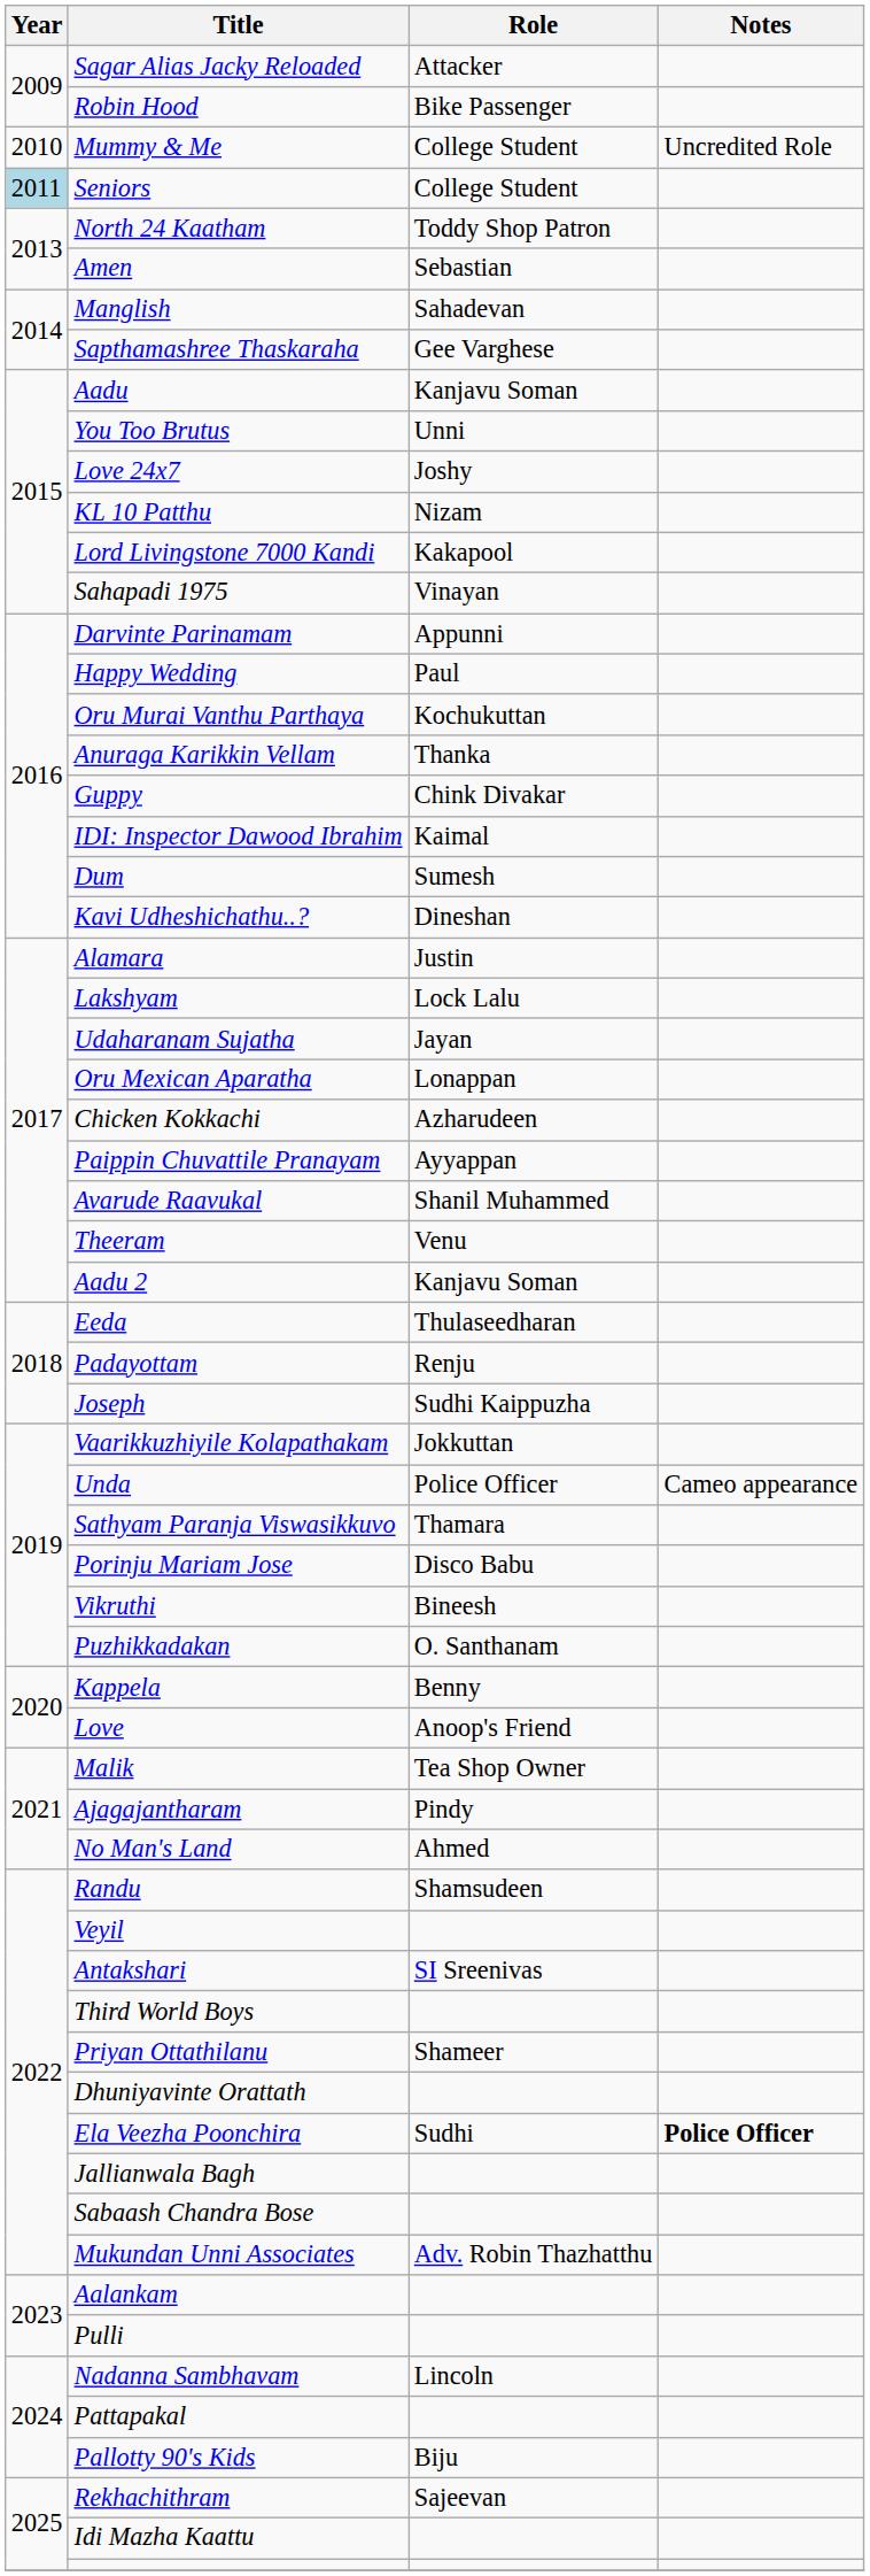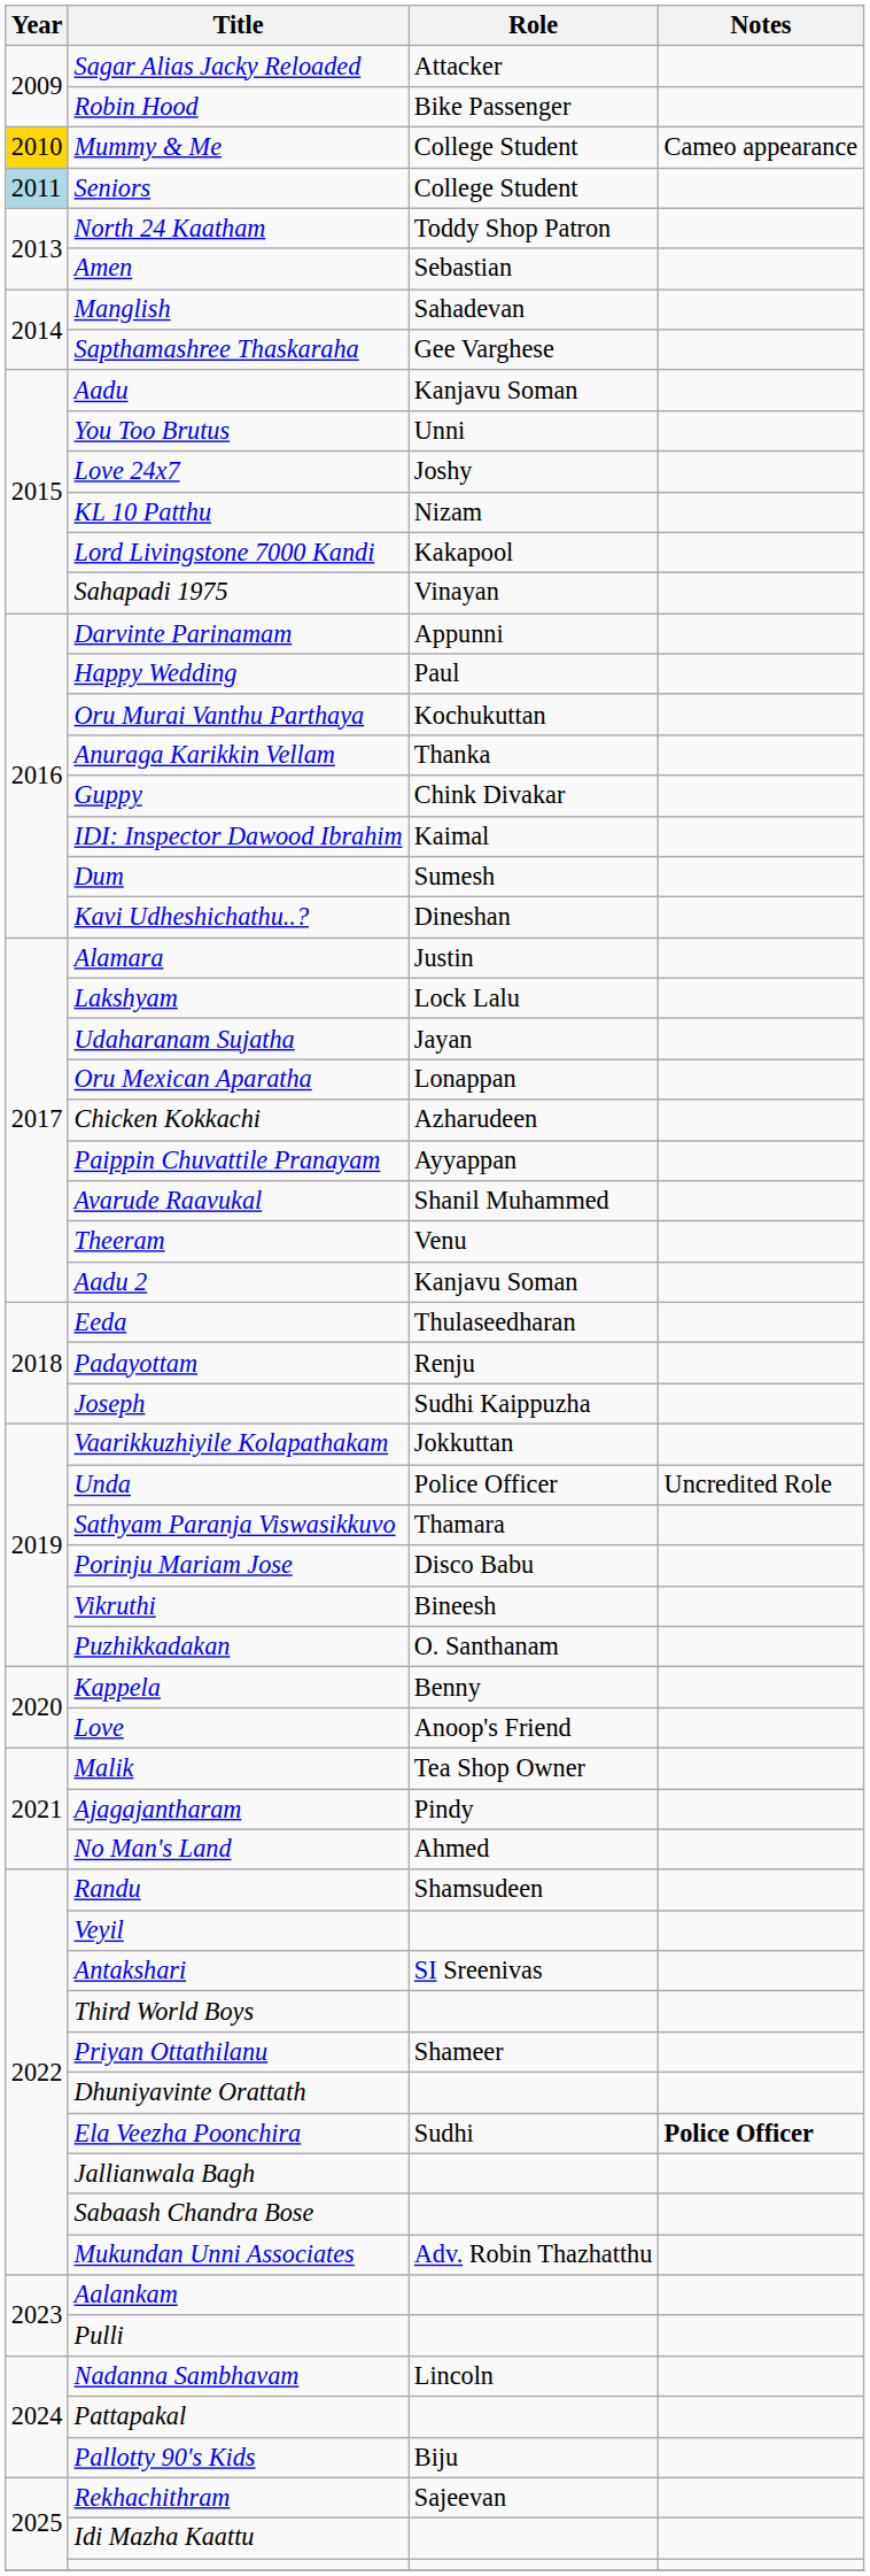 <table class="wikitable sortable">
 <tr>
 <th>Year</th>
 <th>Title</th>
 <th>Role</th>
 <th class="unsortable">Notes</th>
 </tr>
 <tr>
 <td rowspan=2>2009</td>
 <td><em><a href='#'>Sagar Alias Jacky Reloaded</a></em></td>
 <td>Attacker</td>
 <td></td>
 </tr>
 <tr>
 <td><em><a href='#'>Robin Hood</a></em></td>
 <td>Bike Passenger</td>
 <td></td>
 </tr>
 <tr>
-<td>2010</td>
+<td style="background: gold;">2010</td>
 <td><em><a href='#'>Mummy & Me</a></em></td>
 <td>College Student</td>
-<td>Uncredited Role</td>
+<td>Cameo appearance</td>
 </tr>
 <tr>
 <td style="background: lightblue;">2011</td>
 <td><em><a href='#'>Seniors</a></em></td>
 <td>College Student</td>
 <td></td>
 </tr>
 <tr>
 <td rowspan=2>2013</td>
 <td><em><a href='#'>North 24 Kaatham</a></em></td>
 <td>Toddy Shop Patron</td>
 <td></td>
 </tr>
 <tr>
 <td><em><a href='#'>Amen</a></em></td>
 <td>Sebastian</td>
 <td></td>
 </tr>
 <tr>
 <td rowspan=2>2014</td>
 <td><em><a href='#'>Manglish</a></em></td>
 <td>Sahadevan</td>
 <td></td>
 </tr>
 <tr>
 <td><em><a href='#'>Sapthamashree Thaskaraha</a></em></td>
 <td>Gee Varghese</td>
 <td></td>
 </tr>
 <tr>
 <td rowspan=6>2015</td>
 <td><em><a href='#'>Aadu</a></em></td>
 <td>Kanjavu Soman</td>
 <td></td>
 </tr>
 <tr>
 <td><em><a href='#'>You Too Brutus</a></em></td>
 <td>Unni</td>
 <td></td>
 </tr>
 <tr>
 <td><em><a href='#'>Love 24x7</a></em></td>
 <td>Joshy</td>
 <td></td>
 </tr>
 <tr>
 <td><em><a href='#'>KL 10 Patthu</a></em></td>
 <td>Nizam</td>
 <td></td>
 </tr>
 <tr>
 <td><em><a href='#'>Lord Livingstone 7000 Kandi</a></em></td>
 <td>Kakapool</td>
 <td></td>
 </tr>
 <tr>
 <td><em>Sahapadi 1975</em></td>
 <td>Vinayan</td>
 <td></td>
 </tr>
 <tr>
 <td rowspan=8>2016</td>
 <td><em><a href='#'>Darvinte Parinamam</a></em></td>
 <td>Appunni</td>
 <td></td>
 </tr>
 <tr>
 <td><em><a href='#'>Happy Wedding</a></em></td>
 <td>Paul</td>
 <td></td>
 </tr>
 <tr>
 <td><em><a href='#'>Oru Murai Vanthu Parthaya</a></em></td>
 <td>Kochukuttan</td>
 <td></td>
 </tr>
 <tr>
 <td><em><a href='#'>Anuraga Karikkin Vellam</a></em></td>
 <td>Thanka</td>
 <td></td>
 </tr>
 <tr>
 <td><em><a href='#'>Guppy</a></em></td>
 <td>Chink Divakar</td>
 <td></td>
 </tr>
 <tr>
 <td><em><a href='#'>IDI: Inspector Dawood Ibrahim</a></em></td>
 <td>Kaimal</td>
 <td></td>
 </tr>
 <tr>
 <td><em><a href='#'>Dum</a></em></td>
 <td>Sumesh</td>
 <td></td>
 </tr>
 <tr>
 <td><em><a href='#'>Kavi Udheshichathu..?</a></em></td>
 <td>Dineshan</td>
 <td></td>
 </tr>
 <tr>
 <td rowspan=9>2017</td>
 <td><em><a href='#'>Alamara</a></em></td>
 <td>Justin</td>
 <td></td>
 </tr>
 <tr>
 <td><em><a href='#'>Lakshyam</a></em></td>
 <td>Lock Lalu</td>
 <td></td>
 </tr>
 <tr>
 <td><em><a href='#'>Udaharanam Sujatha</a></em></td>
 <td>Jayan</td>
 <td></td>
 </tr>
 <tr>
 <td><em><a href='#'>Oru Mexican Aparatha</a></em></td>
 <td>Lonappan</td>
 <td></td>
 </tr>
 <tr>
 <td><em>Chicken Kokkachi</em></td>
 <td>Azharudeen</td>
 <td></td>
 </tr>
 <tr>
 <td><em><a href='#'>Paippin Chuvattile Pranayam</a></em></td>
 <td>Ayyappan</td>
 <td></td>
 </tr>
 <tr>
 <td><em><a href='#'>Avarude Raavukal</a></em></td>
 <td>Shanil Muhammed</td>
 <td></td>
 </tr>
 <tr>
 <td><em><a href='#'>Theeram</a></em></td>
 <td>Venu</td>
 <td></td>
 </tr>
 <tr>
 <td><em><a href='#'>Aadu 2</a></em></td>
 <td>Kanjavu Soman</td>
 <td></td>
 </tr>
 <tr>
 <td rowspan="3">2018</td>
 <td><em><a href='#'>Eeda</a></em></td>
 <td>Thulaseedharan</td>
 <td></td>
 </tr>
 <tr>
 <td><em> <a href='#'>Padayottam</a></em></td>
 <td>Renju</td>
 <td></td>
 </tr>
 <tr>
 <td><em><a href='#'>Joseph</a></em></td>
 <td>Sudhi Kaippuzha</td>
 <td></td>
 </tr>
 <tr>
 <td rowspan=6>2019</td>
 <td><em><a href='#'>Vaarikkuzhiyile Kolapathakam</a></em></td>
 <td>Jokkuttan</td>
 <td></td>
 </tr>
 <tr>
 <td><em><a href='#'>Unda</a></em></td>
 <td>Police Officer</td>
-<td>Cameo appearance</td>
+<td>Uncredited Role</td>
 </tr>
 <tr>
 <td><em><a href='#'>Sathyam Paranja Viswasikkuvo</a></em></td>
 <td>Thamara</td>
 <td></td>
 </tr>
 <tr>
 <td><em><a href='#'>Porinju Mariam Jose</a></em></td>
 <td>Disco Babu</td>
 <td></td>
 </tr>
 <tr>
 <td><em><a href='#'>Vikruthi</a></em></td>
 <td>Bineesh</td>
 <td></td>
 </tr>
 <tr>
 <td><em><a href='#'>Puzhikkadakan</a></em></td>
 <td>O. Santhanam</td>
 <td></td>
 </tr>
 <tr>
 <td rowspan=2>2020</td>
 <td><em><a href='#'>Kappela</a></em></td>
 <td>Benny</td>
 <td></td>
 </tr>
 <tr>
 <td><em><a href='#'>Love</a></em></td>
 <td>Anoop's Friend</td>
 <td></td>
 </tr>
 <tr>
 <td rowspan=3>2021</td>
 <td><em><a href='#'>Malik</a></em></td>
 <td>Tea Shop Owner</td>
 <td></td>
 </tr>
 <tr>
 <td><em><a href='#'>Ajagajantharam</a></em></td>
 <td>Pindy</td>
 <td></td>
 </tr>
 <tr>
 <td><em><a href='#'>No Man's Land</a></em></td>
 <td>Ahmed</td>
 <td></td>
 </tr>
 <tr>
 <td rowspan=10>2022</td>
 <td><em><a href='#'>Randu</a></em></td>
 <td>Shamsudeen</td>
 <td></td>
 </tr>
 <tr>
 <td><em><a href='#'>Veyil</a></em></td>
 <td></td>
 <td></td>
 </tr>
 <tr>
 <td><em><a href='#'>Antakshari</a></em></td>
 <td><a href='#'>SI</a> Sreenivas</td>
 <td></td>
 </tr>
 <tr>
 <td><em>Third World Boys</em></td>
 <td></td>
 <td></td>
 </tr>
 <tr>
 <td><em><a href='#'>Priyan Ottathilanu</a></em></td>
 <td>Shameer</td>
 <td></td>
 </tr>
 <tr>
 <td><em>Dhuniyavinte Orattath</em></td>
 <td></td>
 <td></td>
 </tr>
 <tr>
 <td><em><a href='#'>Ela Veezha Poonchira</a></em></td>
 <td>Sudhi</td>
 <td><strong>Police Officer</strong></td>
 </tr>
 <tr>
 <td><em>Jallianwala Bagh</em></td>
 <td></td>
 <td></td>
 </tr>
 <tr>
 <td><em>Sabaash Chandra Bose</em></td>
 <td></td>
 <td></td>
 </tr>
 <tr>
 <td><em><a href='#'>Mukundan Unni Associates</a></em></td>
 <td><a href='#'>Adv.</a> Robin Thazhatthu</td>
 <td></td>
 </tr>
 <tr>
 <td rowspan=2>2023</td>
 <td><em><a href='#'>Aalankam</a></em></td>
 <td></td>
 <td></td>
 </tr>
 <tr>
 <td><em>Pulli</em></td>
 <td></td>
 <td></td>
 </tr>
 <tr>
 <td rowspan=3>2024</td>
 <td><em><a href='#'>Nadanna Sambhavam</a></em></td>
 <td>Lincoln</td>
 <td></td>
 </tr>
 <tr>
 <td><em>Pattapakal</em></td>
 <td></td>
 <td></td>
 </tr>
 <tr>
 <td><em><a href='#'>Pallotty 90's Kids</a></em></td>
 <td>Biju</td>
 <td></td>
 </tr>
 <tr>
 <td rowspan=3>2025</td>
 <td><em><a href='#'>Rekhachithram</a></em></td>
 <td>Sajeevan</td>
 <td></td>
 </tr>
 <tr>
 <td><em>Idi Mazha Kaattu</em></td>
 <td></td>
 <td></td>
 </tr>
 <tr>
 <td></td>
 <td></td>
 <td></td>
 </tr>
 <tr>
 </tr>
 </table>
